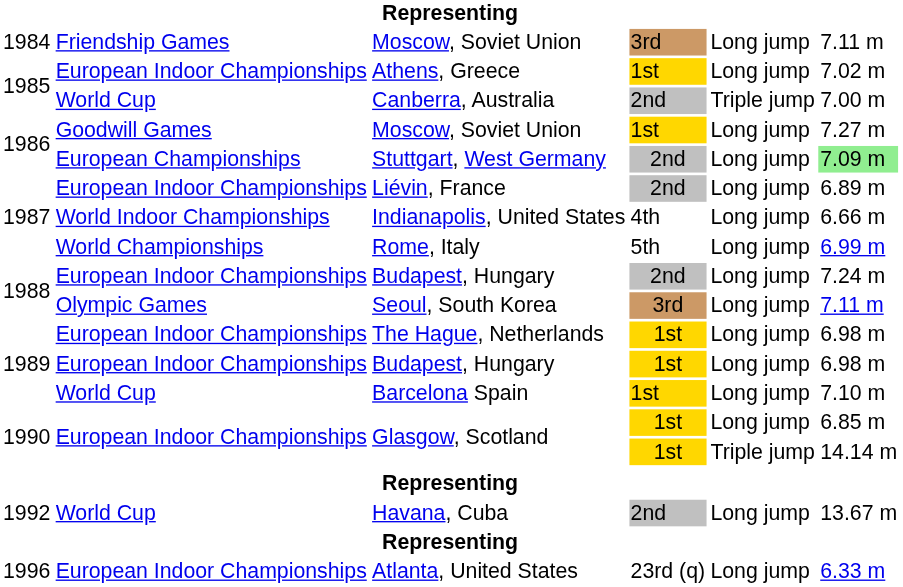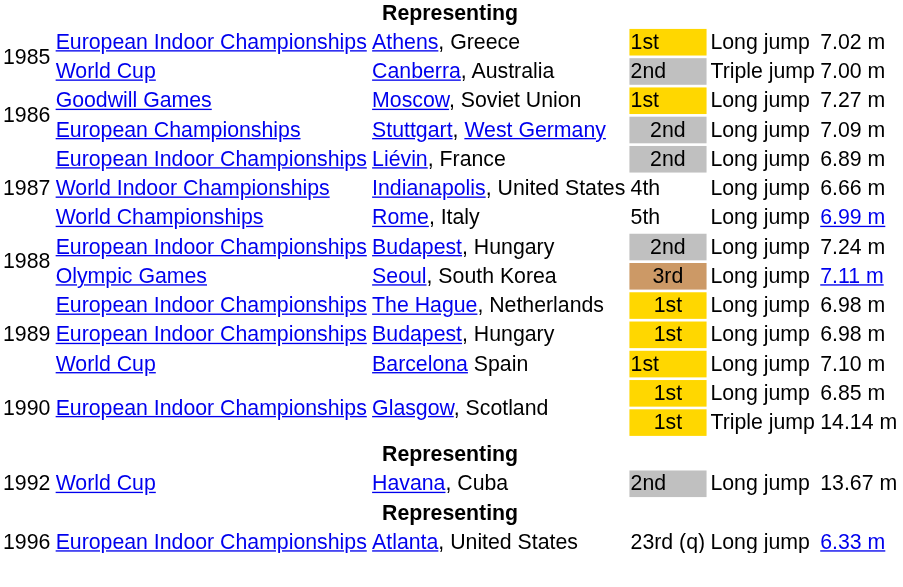 <table>
 <tr>
 <th colspan="6">Representing </th>
-</tr>
-<tr>
-<td>1984</td>
-<td><a href='#'>Friendship Games</a></td>
-<td><a href='#'>Moscow</a>, Soviet Union</td>
-<td bgcolor=cc9966>3rd</td>
-<td>Long jump</td>
-<td>7.11 m</td>
 </tr>
 <tr>
 <td rowspan=2>1985</td>
 <td><a href='#'>European Indoor Championships</a></td>
 <td><a href='#'>Athens</a>, Greece</td>
 <td bgcolor="gold">1st</td>
 <td>Long jump</td>
 <td>7.02 m</td>
 </tr>
 <tr>
 <td><a href='#'>World Cup</a></td>
 <td><a href='#'>Canberra</a>, Australia</td>
 <td bgcolor=silver>2nd</td>
 <td>Triple jump</td>
 <td>7.00 m</td>
 </tr>
 <tr>
 <td rowspan=2>1986</td>
 <td><a href='#'>Goodwill Games</a></td>
 <td><a href='#'>Moscow</a>, Soviet Union</td>
 <td bgcolor=gold>1st</td>
 <td>Long jump</td>
 <td>7.27 m</td>
 </tr>
 <tr>
 <td><a href='#'>European Championships</a></td>
 <td><a href='#'>Stuttgart</a>, <a href='#'>West Germany</a></td>
 <td bgcolor="silver" align="center">2nd</td>
 <td>Long jump</td>
-<td style="background: lightgreen;">7.09 m</td>
+<td>7.09 m</td>
 </tr>
 <tr>
 <td rowspan=3>1987</td>
 <td><a href='#'>European Indoor Championships</a></td>
 <td><a href='#'>Liévin</a>, France</td>
 <td bgcolor="silver" align="center">2nd</td>
 <td>Long jump</td>
 <td>6.89 m</td>
 </tr>
 <tr>
 <td><a href='#'>World Indoor Championships</a></td>
 <td><a href='#'>Indianapolis</a>, United States</td>
 <td>4th</td>
 <td>Long jump</td>
 <td>6.66 m</td>
 </tr>
 <tr>
 <td><a href='#'>World Championships</a></td>
 <td><a href='#'>Rome</a>, Italy</td>
 <td>5th</td>
 <td>Long jump</td>
 <td><a href='#'>6.99 m</a></td>
 </tr>
 <tr>
 <td rowspan=2>1988</td>
 <td><a href='#'>European Indoor Championships</a></td>
 <td><a href='#'>Budapest</a>, Hungary</td>
 <td bgcolor="silver" align="center">2nd</td>
 <td>Long jump</td>
 <td>7.24 m</td>
 </tr>
 <tr>
 <td><a href='#'>Olympic Games</a></td>
 <td><a href='#'>Seoul</a>, South Korea</td>
 <td bgcolor="cc9966" align="center">3rd</td>
 <td>Long jump</td>
 <td><a href='#'>7.11 m</a></td>
 </tr>
 <tr>
 <td rowspan=3>1989</td>
 <td><a href='#'>European Indoor Championships</a></td>
 <td><a href='#'>The Hague</a>, Netherlands</td>
 <td bgcolor="gold" align="center">1st</td>
 <td>Long jump</td>
 <td>6.98 m</td>
 </tr>
 <tr>
 <td><a href='#'>European Indoor Championships</a></td>
 <td><a href='#'>Budapest</a>, Hungary</td>
 <td bgcolor="gold" align="center">1st</td>
 <td>Long jump</td>
 <td>6.98 m</td>
 </tr>
 <tr>
 <td><a href='#'>World Cup</a></td>
 <td><a href='#'>Barcelona</a> Spain</td>
 <td bgcolor=gold>1st</td>
 <td>Long jump</td>
 <td>7.10 m</td>
 </tr>
 <tr>
 <td rowspan=2>1990</td>
 <td rowspan=2><a href='#'>European Indoor Championships</a></td>
 <td rowspan=2><a href='#'>Glasgow</a>, Scotland</td>
 <td bgcolor="gold" align="center">1st</td>
 <td>Long jump</td>
 <td>6.85 m</td>
 </tr>
 <tr>
 <td bgcolor="gold" align="center">1st</td>
 <td>Triple jump</td>
 <td>14.14 m</td>
 </tr>
 <tr>
 </tr>
 <tr>
 <th colspan=6>Representing </th>
 </tr>
 <tr>
 <td>1992</td>
 <td><a href='#'>World Cup</a></td>
 <td><a href='#'>Havana</a>, Cuba</td>
 <td bgcolor=silver>2nd</td>
 <td>Long jump</td>
 <td>13.67 m</td>
 </tr>
 <tr>
 <th colspan=6>Representing </th>
 </tr>
 <tr>
 <td>1996</td>
 <td><a href='#'>European Indoor Championships</a></td>
 <td><a href='#'>Atlanta</a>, United States</td>
 <td>23rd (q)</td>
 <td>Long jump</td>
 <td><a href='#'>6.33 m</a></td>
 </tr>
 </table>
